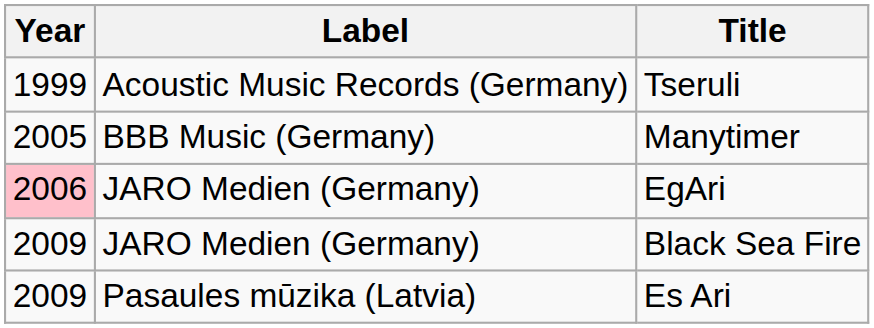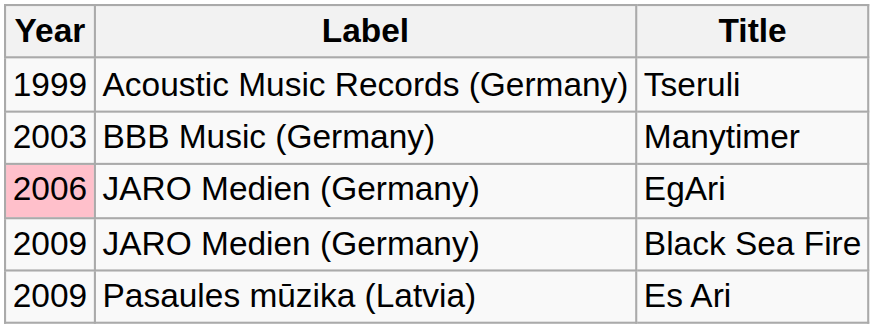 <table class="wikitable">
 <tr>
 <th>Year</th>
 <th>Label</th>
 <th>Title</th>
 </tr>
 <tr>
 <td>1999</td>
 <td>Acoustic Music Records (Germany)</td>
 <td>Tseruli</td>
 </tr>
 <tr>
-<td>2005</td>
+<td>2003</td>
 <td>BBB Music (Germany)</td>
 <td>Manytimer</td>
 </tr>
 <tr>
 <td style="background: pink;">2006</td>
 <td>JARO Medien (Germany)</td>
 <td>EgAri</td>
 </tr>
 <tr>
 <td>2009</td>
 <td>JARO Medien (Germany)</td>
 <td>Black Sea Fire</td>
 </tr>
 <tr>
 <td>2009</td>
 <td>Pasaules mūzika (Latvia)</td>
 <td>Es Ari</td>
 </tr>
 </table>
